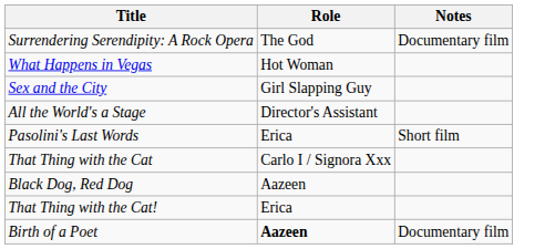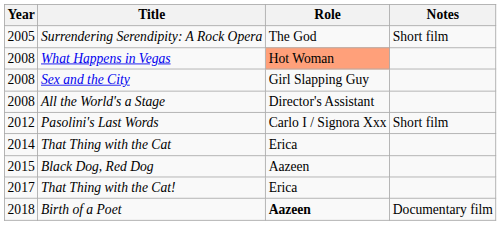 <table class="wikitable sortable">
 <tr>
+<th>Year</th>
 <th>Title</th>
 <th>Role</th>
 <th class="unsortable">Notes</th>
 </tr>
 <tr>
+<td>2005</td>
 <td><em>Surrendering Serendipity: A Rock Opera</em></td>
 <td>The God</td>
-<td>Documentary film</td>
+<td>Short film</td>
 </tr>
 <tr>
+<td>2008</td>
 <td><em><a href='#'>What Happens in Vegas</a></em></td>
-<td>Hot Woman</td>
+<td style="background: lightsalmon;">Hot Woman</td>
 <td></td>
 </tr>
 <tr>
+<td>2008</td>
 <td><em><a href='#'>Sex and the City</a></em></td>
 <td>Girl Slapping Guy</td>
 <td></td>
 </tr>
 <tr>
+<td>2008</td>
 <td><em>All the World's a Stage</em></td>
 <td>Director's Assistant</td>
 <td></td>
 </tr>
 <tr>
+<td>2012</td>
 <td><em>Pasolini's Last Words</em></td>
-<td>Erica</td>
+<td>Carlo I / Signora Xxx</td>
 <td>Short film</td>
 </tr>
 <tr>
+<td>2014</td>
 <td><em>That Thing with the Cat</em></td>
-<td>Carlo I / Signora Xxx</td>
+<td>Erica</td>
 <td></td>
 </tr>
 <tr>
+<td>2015</td>
 <td><em>Black Dog, Red Dog</em></td>
 <td>Aazeen</td>
 <td></td>
 </tr>
 <tr>
+<td>2017</td>
 <td><em>That Thing with the Cat!</em></td>
 <td>Erica</td>
 <td></td>
 </tr>
 <tr>
+<td>2018</td>
 <td><em>Birth of a Poet</em></td>
 <td><strong>Aazeen</strong></td>
 <td>Documentary film</td>
 </tr>
 </table>
